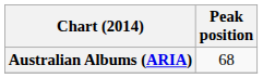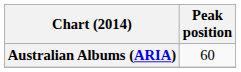 <table class="wikitable sortable plainrowheaders" style="text-align:center">
 <tr>
 <th scope="col">Chart (2014)</th>
 <th scope="col">Peak<br>position</th>
 </tr>
 <tr>
 <th scope="row">Australian Albums (<a href='#'>ARIA</a>)</th>
-<td>68</td>
+<td>60</td>
 </tr>
 <tr>
 </tr>
 <tr>
 </tr>
 <tr>
 </tr>
 <tr>
 </tr>
 <tr>
 </tr>
 <tr>
 </tr>
 <tr>
 </tr>
 <tr>
 </tr>
 </table>
